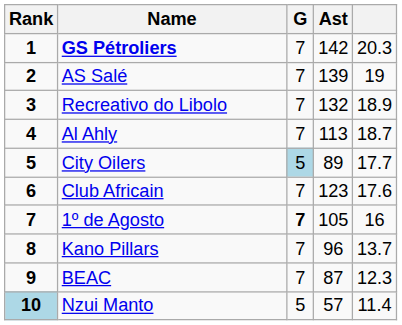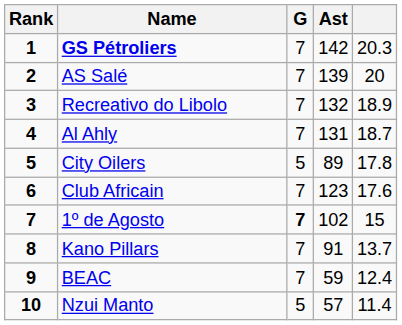 <table class="wikitable" style="text-align:center; font-size:90%;">
 <tr>
 <th width=10px>Rank</th>
 <th width=175px>Name</th>
 <th width=15px>G</th>
 <th width=10px>Ast</th>
 <th width=10px></th>
 </tr>
 <tr>
 <td><strong>1</strong></td>
 <td align=left> <strong><a href='#'>GS Pétroliers</a></strong></td>
 <td>7</td>
 <td>142</td>
 <td>20.3</td>
 </tr>
 <tr>
 <td><strong>2</strong></td>
 <td align=left> <a href='#'>AS Salé</a></td>
 <td>7</td>
 <td>139</td>
-<td>19</td>
+<td>20</td>
 </tr>
 <tr>
 <td><strong>3</strong></td>
 <td align=left> <a href='#'>Recreativo do Libolo</a></td>
 <td>7</td>
 <td>132</td>
 <td>18.9</td>
 </tr>
 <tr>
 <td><strong>4</strong></td>
 <td align=left> <a href='#'>Al Ahly</a></td>
 <td>7</td>
-<td>113</td>
+<td>131</td>
 <td>18.7</td>
 </tr>
 <tr>
 <td><strong>5</strong></td>
 <td align=left> <a href='#'>City Oilers</a></td>
-<td style="background: lightblue;">5</td>
+<td>5</td>
 <td>89</td>
-<td>17.7</td>
+<td>17.8</td>
 </tr>
 <tr>
 <td><strong>6</strong></td>
 <td align=left> <a href='#'>Club Africain</a></td>
 <td>7</td>
 <td>123</td>
 <td>17.6</td>
 </tr>
 <tr>
 <td><strong>7</strong></td>
 <td align=left> <a href='#'>1º de Agosto</a></td>
 <td><strong>7</strong></td>
-<td>105</td>
-<td>16</td>
+<td>102</td>
+<td>15</td>
 </tr>
 <tr>
 <td><strong>8</strong></td>
 <td align=left> <a href='#'>Kano Pillars</a></td>
 <td>7</td>
-<td>96</td>
+<td>91</td>
 <td>13.7</td>
 </tr>
 <tr>
 <td><strong>9</strong></td>
 <td align=left> <a href='#'>BEAC</a></td>
 <td>7</td>
-<td>87</td>
-<td>12.3</td>
+<td>59</td>
+<td>12.4</td>
 </tr>
 <tr>
-<td style="background: lightblue;"><strong>10</strong></td>
+<td><strong>10</strong></td>
 <td align=left> <a href='#'>Nzui Manto</a></td>
 <td>5</td>
 <td>57</td>
 <td>11.4</td>
 </tr>
 </table>
